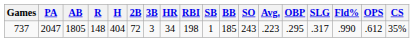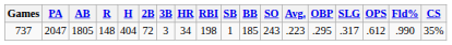 <table class="wikitable" style="font-size: 95%; text-align:center;">
 <tr>
 <th>Games</th>
 <th><a href='#'>PA</a></th>
 <th><a href='#'>AB</a></th>
 <th><a href='#'>R</a></th>
 <th><a href='#'>H</a></th>
 <th><a href='#'>2B</a></th>
 <th><a href='#'>3B</a></th>
 <th><a href='#'>HR</a></th>
 <th><a href='#'>RBI</a></th>
 <th><a href='#'>SB</a></th>
 <th><a href='#'>BB</a></th>
 <th><a href='#'>SO</a></th>
 <th><a href='#'>Avg.</a></th>
 <th><a href='#'>OBP</a></th>
 <th><a href='#'>SLG</a></th>
+<th><a href='#'>OPS</a></th>
 <th><a href='#'>Fld%</a></th>
-<th><a href='#'>OPS</a></th>
 <th><a href='#'>CS</a></th>
 </tr>
 <tr>
 <td>737</td>
 <td>2047</td>
 <td>1805</td>
 <td>148</td>
 <td>404</td>
 <td>72</td>
 <td>3</td>
 <td>34</td>
 <td>198</td>
 <td>1</td>
 <td>185</td>
 <td>243</td>
 <td>.223</td>
 <td>.295</td>
 <td>.317</td>
+<td>.612</td>
 <td>.990</td>
-<td>.612</td>
 <td>35%</td>
 </tr>
 </table>
